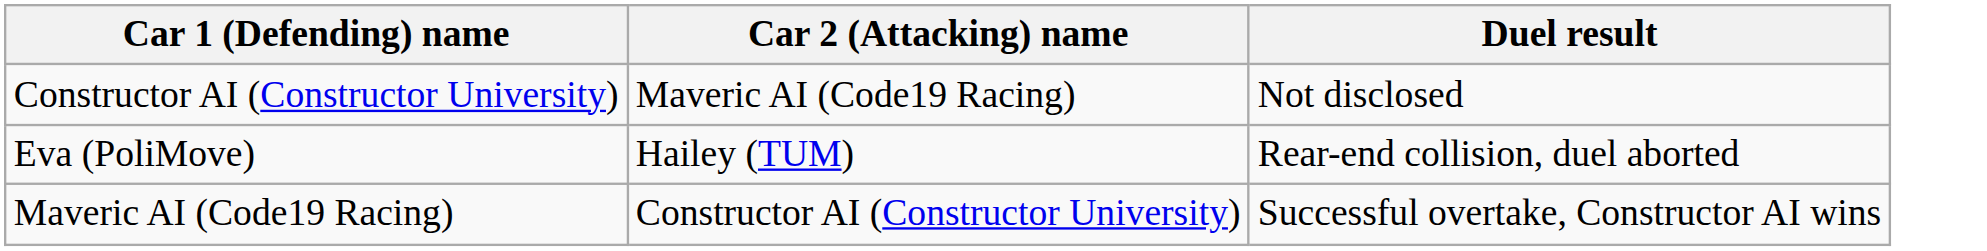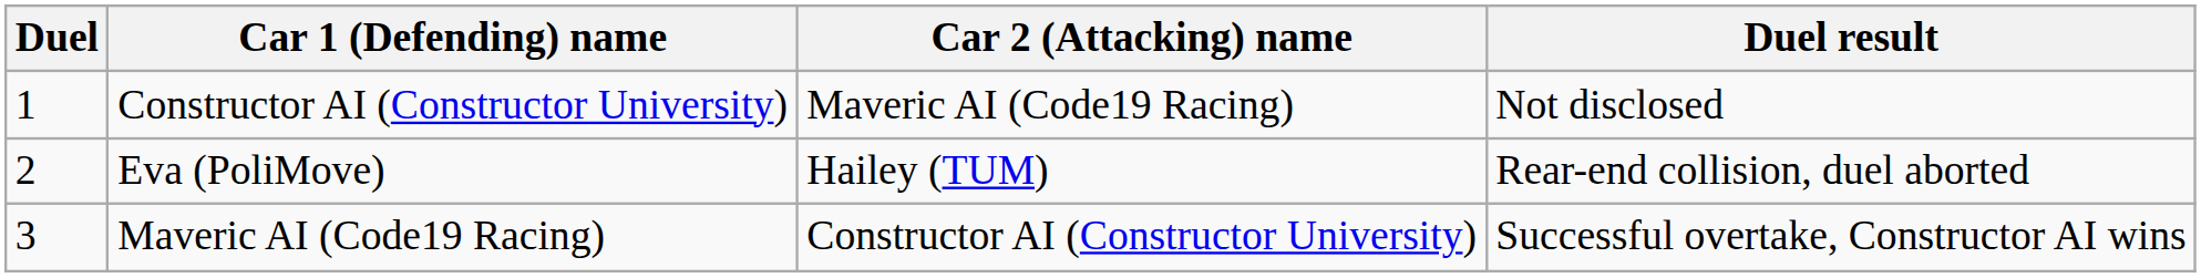 <table class="wikitable">
 <tr>
+<th>Duel</th>
 <th>Car 1 (Defending) name</th>
 <th>Car 2 (Attacking) name</th>
 <th>Duel result</th>
 </tr>
 <tr>
+<td>1</td>
 <td> Constructor AI (<a href='#'>Constructor University</a>)</td>
 <td> Maveric AI (Code19 Racing)</td>
 <td>Not disclosed</td>
 </tr>
 <tr>
+<td>2</td>
 <td> Eva (PoliMove)</td>
 <td> Hailey (<a href='#'>TUM</a>)</td>
 <td>Rear-end collision, duel aborted</td>
 </tr>
 <tr>
+<td>3</td>
 <td> Maveric AI (Code19 Racing)</td>
 <td> Constructor AI (<a href='#'>Constructor University</a>)</td>
 <td>Successful overtake, Constructor AI wins</td>
 </tr>
 </table>
